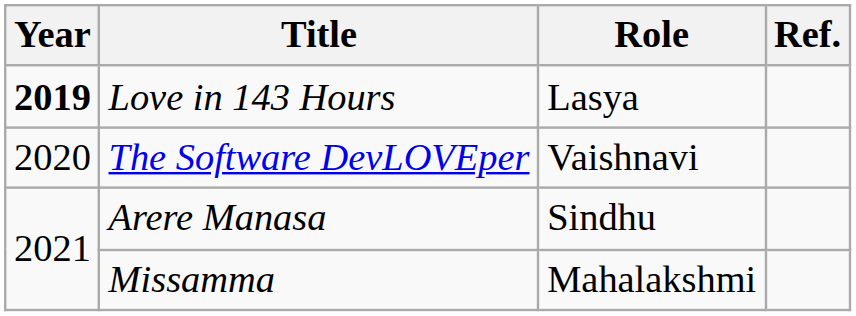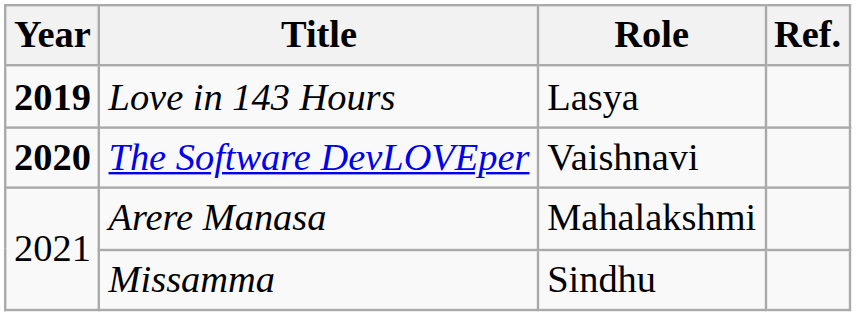 <table class="wikitable">
 <tr>
 <th>Year</th>
 <th>Title</th>
 <th>Role</th>
 <th>Ref.</th>
 </tr>
 <tr>
 <td><strong>2019</strong></td>
 <td><em>Love in 143 Hours</em></td>
 <td>Lasya</td>
 <td></td>
 </tr>
 <tr>
-<td>2020</td>
+<td><strong>2020</strong></td>
 <td><em><a href='#'>The Software DevLOVEper</a></em></td>
 <td>Vaishnavi</td>
 <td></td>
 </tr>
 <tr>
 <td rowspan="2">2021</td>
 <td><em>Arere Manasa</em></td>
-<td>Sindhu</td>
+<td>Mahalakshmi</td>
 <td></td>
 </tr>
 <tr>
 <td><em>Missamma</em></td>
-<td>Mahalakshmi</td>
+<td>Sindhu</td>
 <td></td>
 </tr>
 </table>
